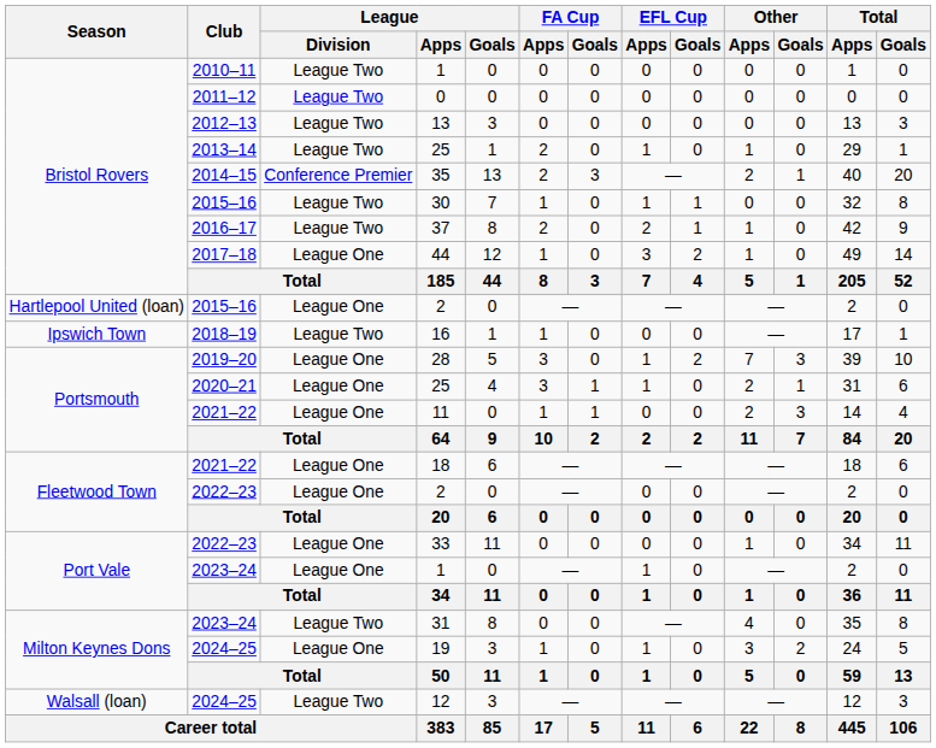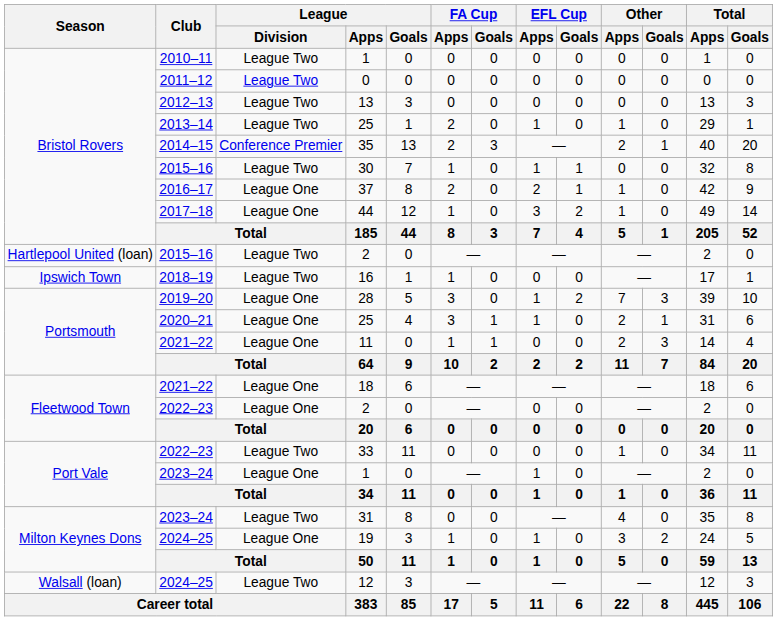 <table class="wikitable" style="text-align:center">
 <tr>
 <th rowspan="2">Season</th>
 <th rowspan="2">Club</th>
 <th colspan="3">League</th>
 <th colspan="2"><a href='#'>FA Cup</a></th>
 <th colspan="2"><a href='#'>EFL Cup</a></th>
 <th colspan="2">Other</th>
 <th colspan="2">Total</th>
 </tr>
 <tr>
 <th>Division</th>
 <th>Apps</th>
 <th>Goals</th>
 <th>Apps</th>
 <th>Goals</th>
 <th>Apps</th>
 <th>Goals</th>
 <th>Apps</th>
 <th>Goals</th>
 <th>Apps</th>
 <th>Goals</th>
 </tr>
 <tr>
 <td rowspan="9"><a href='#'>Bristol Rovers</a></td>
 <td><a href='#'>2010–11</a></td>
 <td>League Two</td>
 <td>1</td>
 <td>0</td>
 <td>0</td>
 <td>0</td>
 <td>0</td>
 <td>0</td>
 <td>0</td>
 <td>0</td>
 <td>1</td>
 <td>0</td>
 </tr>
 <tr>
 <td><a href='#'>2011–12</a></td>
 <td><a href='#'>League Two</a></td>
 <td>0</td>
 <td>0</td>
 <td>0</td>
 <td>0</td>
 <td>0</td>
 <td>0</td>
 <td>0</td>
 <td>0</td>
 <td>0</td>
 <td>0</td>
 </tr>
 <tr>
 <td><a href='#'>2012–13</a></td>
 <td>League Two</td>
 <td>13</td>
 <td>3</td>
 <td>0</td>
 <td>0</td>
 <td>0</td>
 <td>0</td>
 <td>0</td>
 <td>0</td>
 <td>13</td>
 <td>3</td>
 </tr>
 <tr>
 <td><a href='#'>2013–14</a></td>
 <td>League Two</td>
 <td>25</td>
 <td>1</td>
 <td>2</td>
 <td>0</td>
 <td>1</td>
 <td>0</td>
 <td>1</td>
 <td>0</td>
 <td>29</td>
 <td>1</td>
 </tr>
 <tr>
 <td><a href='#'>2014–15</a></td>
 <td><a href='#'>Conference Premier</a></td>
 <td>35</td>
 <td>13</td>
 <td>2</td>
 <td>3</td>
 <td colspan="2">—</td>
 <td>2</td>
 <td>1</td>
 <td>40</td>
 <td>20</td>
 </tr>
 <tr>
 <td><a href='#'>2015–16</a></td>
 <td>League Two</td>
 <td>30</td>
 <td>7</td>
 <td>1</td>
 <td>0</td>
 <td>1</td>
 <td>1</td>
 <td>0</td>
 <td>0</td>
 <td>32</td>
 <td>8</td>
 </tr>
 <tr>
 <td><a href='#'>2016–17</a></td>
-<td>League Two</td>
+<td>League One</td>
 <td>37</td>
 <td>8</td>
 <td>2</td>
 <td>0</td>
 <td>2</td>
 <td>1</td>
 <td>1</td>
 <td>0</td>
 <td>42</td>
 <td>9</td>
 </tr>
 <tr>
 <td><a href='#'>2017–18</a></td>
 <td>League One</td>
 <td>44</td>
 <td>12</td>
 <td>1</td>
 <td>0</td>
 <td>3</td>
 <td>2</td>
 <td>1</td>
 <td>0</td>
 <td>49</td>
 <td>14</td>
 </tr>
 <tr>
 <th colspan="2">Total</th>
 <th>185</th>
 <th>44</th>
 <th>8</th>
 <th>3</th>
 <th>7</th>
 <th>4</th>
 <th>5</th>
 <th>1</th>
 <th>205</th>
 <th>52</th>
 </tr>
 <tr>
 <td><a href='#'>Hartlepool United</a> (loan)</td>
 <td><a href='#'>2015–16</a></td>
-<td>League One</td>
+<td>League Two</td>
 <td>2</td>
 <td>0</td>
 <td colspan="2">—</td>
 <td colspan="2">—</td>
 <td colspan="2">—</td>
 <td>2</td>
 <td>0</td>
 </tr>
 <tr>
 <td><a href='#'>Ipswich Town</a></td>
 <td><a href='#'>2018–19</a></td>
 <td>League Two</td>
 <td>16</td>
 <td>1</td>
 <td>1</td>
 <td>0</td>
 <td>0</td>
 <td>0</td>
 <td colspan="2">—</td>
 <td>17</td>
 <td>1</td>
 </tr>
 <tr>
 <td rowspan="4"><a href='#'>Portsmouth</a></td>
 <td><a href='#'>2019–20</a></td>
 <td>League One</td>
 <td>28</td>
 <td>5</td>
 <td>3</td>
 <td>0</td>
 <td>1</td>
 <td>2</td>
 <td>7</td>
 <td>3</td>
 <td>39</td>
 <td>10</td>
 </tr>
 <tr>
 <td><a href='#'>2020–21</a></td>
 <td>League One</td>
 <td>25</td>
 <td>4</td>
 <td>3</td>
 <td>1</td>
 <td>1</td>
 <td>0</td>
 <td>2</td>
 <td>1</td>
 <td>31</td>
 <td>6</td>
 </tr>
 <tr>
 <td><a href='#'>2021–22</a></td>
 <td>League One</td>
 <td>11</td>
 <td>0</td>
 <td>1</td>
 <td>1</td>
 <td>0</td>
 <td>0</td>
 <td>2</td>
 <td>3</td>
 <td>14</td>
 <td>4</td>
 </tr>
 <tr>
 <th colspan="2">Total</th>
 <th>64</th>
 <th>9</th>
 <th>10</th>
 <th>2</th>
 <th>2</th>
 <th>2</th>
 <th>11</th>
 <th>7</th>
 <th>84</th>
 <th>20</th>
 </tr>
 <tr>
 <td rowspan="3"><a href='#'>Fleetwood Town</a></td>
 <td><a href='#'>2021–22</a></td>
 <td>League One</td>
 <td>18</td>
 <td>6</td>
 <td colspan="2">—</td>
 <td colspan="2">—</td>
 <td colspan="2">—</td>
 <td>18</td>
 <td>6</td>
 </tr>
 <tr>
 <td><a href='#'>2022–23</a></td>
 <td>League One</td>
 <td>2</td>
 <td>0</td>
 <td colspan="2">—</td>
 <td>0</td>
 <td>0</td>
 <td colspan="2">—</td>
 <td>2</td>
 <td>0</td>
 </tr>
 <tr>
 <th colspan="2">Total</th>
 <th>20</th>
 <th>6</th>
 <th>0</th>
 <th>0</th>
 <th>0</th>
 <th>0</th>
 <th>0</th>
 <th>0</th>
 <th>20</th>
 <th>0</th>
 </tr>
 <tr>
 <td rowspan="3"><a href='#'>Port Vale</a></td>
 <td><a href='#'>2022–23</a></td>
-<td>League One</td>
+<td>League Two</td>
 <td>33</td>
 <td>11</td>
 <td>0</td>
 <td>0</td>
 <td>0</td>
 <td>0</td>
 <td>1</td>
 <td>0</td>
 <td>34</td>
 <td>11</td>
 </tr>
 <tr>
 <td><a href='#'>2023–24</a></td>
 <td>League One</td>
 <td>1</td>
 <td>0</td>
 <td colspan="2">—</td>
 <td>1</td>
 <td>0</td>
 <td colspan="2">—</td>
 <td>2</td>
 <td>0</td>
 </tr>
 <tr>
 <th colspan="2">Total</th>
 <th>34</th>
 <th>11</th>
 <th>0</th>
 <th>0</th>
 <th>1</th>
 <th>0</th>
 <th>1</th>
 <th>0</th>
 <th>36</th>
 <th>11</th>
 </tr>
 <tr>
 <td rowspan="3"><a href='#'>Milton Keynes Dons</a></td>
 <td><a href='#'>2023–24</a></td>
 <td>League Two</td>
 <td>31</td>
 <td>8</td>
 <td>0</td>
 <td>0</td>
 <td colspan="2">—</td>
 <td>4</td>
 <td>0</td>
 <td>35</td>
 <td>8</td>
 </tr>
 <tr>
 <td><a href='#'>2024–25</a></td>
 <td>League One</td>
 <td>19</td>
 <td>3</td>
 <td>1</td>
 <td>0</td>
 <td>1</td>
 <td>0</td>
 <td>3</td>
 <td>2</td>
 <td>24</td>
 <td>5</td>
 </tr>
 <tr>
 <th colspan="2">Total</th>
 <th>50</th>
 <th>11</th>
 <th>1</th>
 <th>0</th>
 <th>1</th>
 <th>0</th>
 <th>5</th>
 <th>0</th>
 <th>59</th>
 <th>13</th>
 </tr>
 <tr>
 <td><a href='#'>Walsall</a> (loan)</td>
 <td><a href='#'>2024–25</a></td>
 <td>League Two</td>
 <td>12</td>
 <td>3</td>
 <td colspan="2">—</td>
 <td colspan="2">—</td>
 <td colspan="2">—</td>
 <td>12</td>
 <td>3</td>
 </tr>
 <tr>
 <th colspan="3">Career total</th>
 <th>383</th>
 <th>85</th>
 <th>17</th>
 <th>5</th>
 <th>11</th>
 <th>6</th>
 <th>22</th>
 <th>8</th>
 <th>445</th>
 <th>106</th>
 </tr>
 </table>
